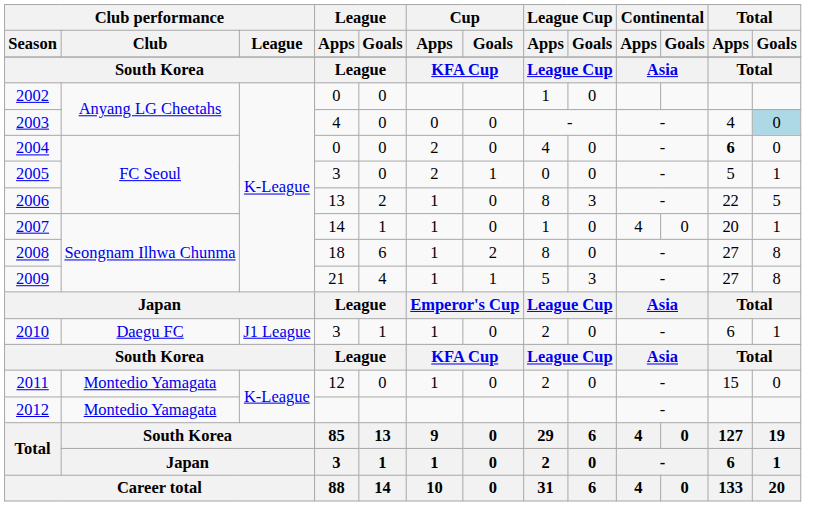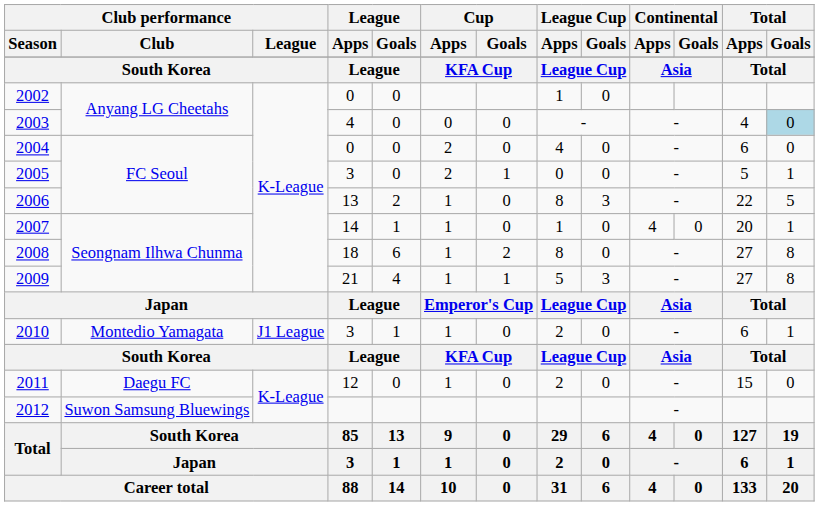 <table class="wikitable" style="text-align:center">
 <tr>
 <th colspan=3>Club performance</th>
 <th colspan=2>League</th>
 <th colspan=2>Cup</th>
 <th colspan=2>League Cup</th>
 <th colspan=2>Continental</th>
 <th colspan=2>Total</th>
 </tr>
 <tr>
 <th>Season</th>
 <th>Club</th>
 <th>League</th>
 <th>Apps</th>
 <th>Goals</th>
 <th>Apps</th>
 <th>Goals</th>
 <th>Apps</th>
 <th>Goals</th>
 <th>Apps</th>
 <th>Goals</th>
 <th>Apps</th>
 <th>Goals</th>
 </tr>
 <tr>
 </tr>
 <tr>
 <th colspan=3>South Korea</th>
 <th colspan=2>League</th>
 <th colspan=2><a href='#'>KFA Cup</a></th>
 <th colspan=2><a href='#'>League Cup</a></th>
 <th colspan=2><a href='#'>Asia</a></th>
 <th colspan=2>Total</th>
 </tr>
 <tr>
 <td><a href='#'>2002</a></td>
 <td rowspan="2"><a href='#'>Anyang LG Cheetahs</a></td>
 <td rowspan="8"><a href='#'>K-League</a></td>
 <td>0</td>
 <td>0</td>
 <td></td>
 <td></td>
 <td>1</td>
 <td>0</td>
 <td></td>
 <td></td>
 <td></td>
 <td></td>
 </tr>
 <tr>
 <td><a href='#'>2003</a></td>
 <td>4</td>
 <td>0</td>
 <td>0</td>
 <td>0</td>
 <td colspan="2">-</td>
 <td colspan="2">-</td>
 <td>4</td>
 <td style="background: lightblue;">0</td>
 </tr>
 <tr>
 <td><a href='#'>2004</a></td>
 <td rowspan="3"><a href='#'>FC Seoul</a></td>
 <td>0</td>
 <td>0</td>
 <td>2</td>
 <td>0</td>
 <td>4</td>
 <td>0</td>
 <td colspan="2">-</td>
-<td><strong>6</strong></td>
+<td>6</td>
 <td>0</td>
 </tr>
 <tr>
 <td><a href='#'>2005</a></td>
 <td>3</td>
 <td>0</td>
 <td>2</td>
 <td>1</td>
 <td>0</td>
 <td>0</td>
 <td colspan="2">-</td>
 <td>5</td>
 <td>1</td>
 </tr>
 <tr>
 <td><a href='#'>2006</a></td>
 <td>13</td>
 <td>2</td>
 <td>1</td>
 <td>0</td>
 <td>8</td>
 <td>3</td>
 <td colspan="2">-</td>
 <td>22</td>
 <td>5</td>
 </tr>
 <tr>
 <td><a href='#'>2007</a></td>
 <td rowspan="3"><a href='#'>Seongnam Ilhwa Chunma</a></td>
 <td>14</td>
 <td>1</td>
 <td>1</td>
 <td>0</td>
 <td>1</td>
 <td>0</td>
 <td>4</td>
 <td>0</td>
 <td>20</td>
 <td>1</td>
 </tr>
 <tr>
 <td><a href='#'>2008</a></td>
 <td>18</td>
 <td>6</td>
 <td>1</td>
 <td>2</td>
 <td>8</td>
 <td>0</td>
 <td colspan="2">-</td>
 <td>27</td>
 <td>8</td>
 </tr>
 <tr>
 <td><a href='#'>2009</a></td>
 <td>21</td>
 <td>4</td>
 <td>1</td>
 <td>1</td>
 <td>5</td>
 <td>3</td>
 <td colspan="2">-</td>
 <td>27</td>
 <td>8</td>
 </tr>
 <tr>
 <th colspan=3>Japan</th>
 <th colspan=2>League</th>
 <th colspan=2><a href='#'>Emperor's Cup</a></th>
 <th colspan=2><a href='#'>League Cup</a></th>
 <th colspan=2><a href='#'>Asia</a></th>
 <th colspan=2>Total</th>
 </tr>
 <tr>
 <td><a href='#'>2010</a></td>
-<td><a href='#'>Daegu FC</a></td>
+<td><a href='#'>Montedio Yamagata</a></td>
 <td><a href='#'>J1 League</a></td>
 <td>3</td>
 <td>1</td>
 <td>1</td>
 <td>0</td>
 <td>2</td>
 <td>0</td>
 <td colspan="2">-</td>
 <td>6</td>
 <td>1</td>
 </tr>
 <tr>
 <th colspan=3>South Korea</th>
 <th colspan=2>League</th>
 <th colspan=2><a href='#'>KFA Cup</a></th>
 <th colspan=2><a href='#'>League Cup</a></th>
 <th colspan=2><a href='#'>Asia</a></th>
 <th colspan=2>Total</th>
 </tr>
 <tr>
 <td><a href='#'>2011</a></td>
-<td><a href='#'>Montedio Yamagata</a></td>
+<td><a href='#'>Daegu FC</a></td>
 <td rowspan="2"><a href='#'>K-League</a></td>
 <td>12</td>
 <td>0</td>
 <td>1</td>
 <td>0</td>
 <td>2</td>
 <td>0</td>
 <td colspan="2">-</td>
 <td>15</td>
 <td>0</td>
 </tr>
 <tr>
 <td><a href='#'>2012</a></td>
-<td><a href='#'>Montedio Yamagata</a></td>
+<td><a href='#'>Suwon Samsung Bluewings</a></td>
 <td></td>
 <td></td>
 <td></td>
 <td></td>
 <td></td>
 <td></td>
 <td colspan="2">-</td>
 <td></td>
 <td></td>
 </tr>
 <tr>
 <th rowspan=2>Total</th>
 <th colspan=2>South Korea</th>
 <th>85</th>
 <th>13</th>
 <th>9</th>
 <th>0</th>
 <th>29</th>
 <th>6</th>
 <th>4</th>
 <th>0</th>
 <th>127</th>
 <th>19</th>
 </tr>
 <tr>
 <th colspan=2>Japan</th>
 <th>3</th>
 <th>1</th>
 <th>1</th>
 <th>0</th>
 <th>2</th>
 <th>0</th>
 <th colspan="2">-</th>
 <th>6</th>
 <th>1</th>
 </tr>
 <tr>
 <th colspan=3>Career total</th>
 <th>88</th>
 <th>14</th>
 <th>10</th>
 <th>0</th>
 <th>31</th>
 <th>6</th>
 <th>4</th>
 <th>0</th>
 <th>133</th>
 <th>20</th>
 </tr>
 </table>
